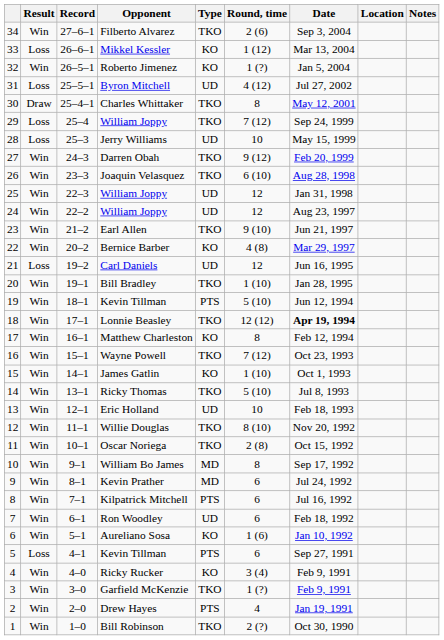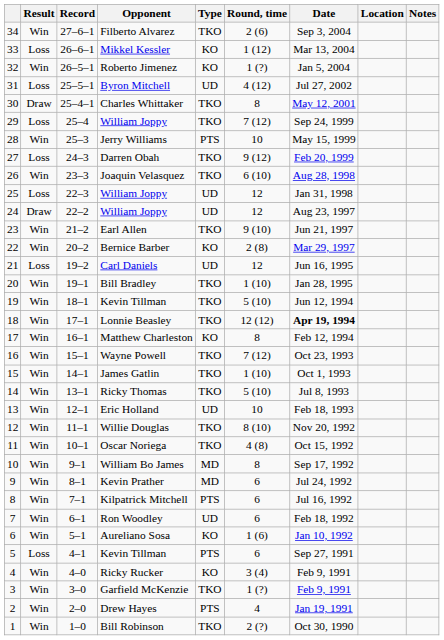 <table class=wikitable style=text-align:center>
 <tr>
 <th></th>
 <th>Result</th>
 <th>Record</th>
 <th>Opponent</th>
 <th>Type</th>
 <th>Round, time</th>
 <th>Date</th>
 <th>Location</th>
 <th>Notes</th>
 </tr>
 <tr>
 <td>34</td>
 <td>Win</td>
 <td>27–6–1</td>
 <td align=left>Filberto Alvarez</td>
 <td>TKO</td>
 <td>2 (6)</td>
 <td>Sep 3, 2004</td>
 <td align=left></td>
 <td align=left></td>
 </tr>
 <tr>
 <td>33</td>
 <td>Loss</td>
 <td>26–6–1</td>
 <td align=left><a href='#'>Mikkel Kessler</a></td>
 <td>KO</td>
 <td>1 (12)</td>
 <td>Mar 13, 2004</td>
 <td align=left></td>
 <td align=left></td>
 </tr>
 <tr>
 <td>32</td>
 <td>Win</td>
 <td>26–5–1</td>
 <td align=left>Roberto Jimenez</td>
 <td>KO</td>
 <td>1 (?)</td>
 <td>Jan 5, 2004</td>
 <td align=left></td>
 <td align=left></td>
 </tr>
 <tr>
 <td>31</td>
 <td>Loss</td>
 <td>25–5–1</td>
 <td align=left><a href='#'>Byron Mitchell</a></td>
 <td>UD</td>
 <td>4 (12)</td>
 <td>Jul 27, 2002</td>
 <td align=left></td>
 <td align=left></td>
 </tr>
 <tr>
 <td>30</td>
 <td>Draw</td>
 <td>25–4–1</td>
 <td align=left>Charles Whittaker</td>
 <td>TKO</td>
 <td>8</td>
 <td><a href='#'>May 12, 2001</a></td>
 <td align=left></td>
 <td align=left></td>
 </tr>
 <tr>
 <td>29</td>
 <td>Loss</td>
 <td>25–4</td>
 <td align=left><a href='#'>William Joppy</a></td>
 <td>TKO</td>
 <td>7 (12)</td>
 <td>Sep 24, 1999</td>
 <td align=left></td>
 <td align=left></td>
 </tr>
 <tr>
 <td>28</td>
-<td>Loss</td>
+<td>Win</td>
 <td>25–3</td>
 <td align=left>Jerry Williams</td>
-<td>UD</td>
+<td>PTS</td>
 <td>10</td>
 <td>May 15, 1999</td>
 <td align=left></td>
 <td align=left></td>
 </tr>
 <tr>
 <td>27</td>
-<td>Win</td>
+<td>Loss</td>
 <td>24–3</td>
 <td align=left>Darren Obah</td>
 <td>TKO</td>
 <td>9 (12)</td>
 <td><a href='#'>Feb 20, 1999</a></td>
 <td align=left></td>
 <td align=left></td>
 </tr>
 <tr>
 <td>26</td>
 <td>Win</td>
 <td>23–3</td>
 <td align=left>Joaquin Velasquez</td>
 <td>TKO</td>
 <td>6 (10)</td>
 <td><a href='#'>Aug 28, 1998</a></td>
 <td align=left></td>
 <td align=left></td>
 </tr>
 <tr>
 <td>25</td>
-<td>Win</td>
+<td>Loss</td>
 <td>22–3</td>
 <td align=left><a href='#'>William Joppy</a></td>
 <td>UD</td>
 <td>12</td>
 <td>Jan 31, 1998</td>
 <td align=left></td>
 <td align=left></td>
 </tr>
 <tr>
 <td>24</td>
-<td>Win</td>
+<td>Draw</td>
 <td>22–2</td>
 <td align=left><a href='#'>William Joppy</a></td>
 <td>UD</td>
 <td>12</td>
 <td>Aug 23, 1997</td>
 <td align=left></td>
 <td align=left></td>
 </tr>
 <tr>
 <td>23</td>
 <td>Win</td>
 <td>21–2</td>
 <td align=left>Earl Allen</td>
 <td>TKO</td>
 <td>9 (10)</td>
 <td>Jun 21, 1997</td>
 <td align=left></td>
 <td align=left></td>
 </tr>
 <tr>
 <td>22</td>
 <td>Win</td>
 <td>20–2</td>
 <td align=left>Bernice Barber</td>
 <td>KO</td>
-<td>4 (8)</td>
+<td>2 (8)</td>
 <td><a href='#'>Mar 29, 1997</a></td>
 <td align=left></td>
 <td align=left></td>
 </tr>
 <tr>
 <td>21</td>
 <td>Loss</td>
 <td>19–2</td>
 <td align=left><a href='#'>Carl Daniels</a></td>
 <td>UD</td>
 <td>12</td>
 <td>Jun 16, 1995</td>
 <td align=left></td>
 <td align=left></td>
 </tr>
 <tr>
 <td>20</td>
 <td>Win</td>
 <td>19–1</td>
 <td align=left>Bill Bradley</td>
 <td>TKO</td>
 <td>1 (10)</td>
 <td>Jan 28, 1995</td>
 <td align=left></td>
 <td align=left></td>
 </tr>
 <tr>
 <td>19</td>
 <td>Win</td>
 <td>18–1</td>
 <td align=left>Kevin Tillman</td>
-<td>PTS</td>
+<td>TKO</td>
 <td>5 (10)</td>
 <td>Jun 12, 1994</td>
 <td align=left></td>
 <td align=left></td>
 </tr>
 <tr>
 <td>18</td>
 <td>Win</td>
 <td>17–1</td>
 <td align=left>Lonnie Beasley</td>
 <td>TKO</td>
 <td>12 (12)</td>
 <td><strong>Apr 19, 1994</strong></td>
 <td align=left></td>
 <td align=left></td>
 </tr>
 <tr>
 <td>17</td>
 <td>Win</td>
 <td>16–1</td>
 <td align=left>Matthew Charleston</td>
 <td>KO</td>
 <td>8</td>
 <td>Feb 12, 1994</td>
 <td align=left></td>
 <td align=left></td>
 </tr>
 <tr>
 <td>16</td>
 <td>Win</td>
 <td>15–1</td>
 <td align=left>Wayne Powell</td>
 <td>TKO</td>
 <td>7 (12)</td>
 <td>Oct 23, 1993</td>
 <td align=left></td>
 <td align=left></td>
 </tr>
 <tr>
 <td>15</td>
 <td>Win</td>
 <td>14–1</td>
 <td align=left>James Gatlin</td>
-<td>KO</td>
+<td>TKO</td>
 <td>1 (10)</td>
 <td>Oct 1, 1993</td>
 <td align=left></td>
 <td align=left></td>
 </tr>
 <tr>
 <td>14</td>
 <td>Win</td>
 <td>13–1</td>
 <td align=left>Ricky Thomas</td>
 <td>TKO</td>
 <td>5 (10)</td>
 <td>Jul 8, 1993</td>
 <td align=left></td>
 <td align=left></td>
 </tr>
 <tr>
 <td>13</td>
 <td>Win</td>
 <td>12–1</td>
 <td align=left>Eric Holland</td>
 <td>UD</td>
 <td>10</td>
 <td>Feb 18, 1993</td>
 <td align=left></td>
 <td align=left></td>
 </tr>
 <tr>
 <td>12</td>
 <td>Win</td>
 <td>11–1</td>
 <td align=left>Willie Douglas</td>
 <td>TKO</td>
 <td>8 (10)</td>
 <td>Nov 20, 1992</td>
 <td align=left></td>
 <td align=left></td>
 </tr>
 <tr>
 <td>11</td>
 <td>Win</td>
 <td>10–1</td>
 <td align=left>Oscar Noriega</td>
 <td>TKO</td>
-<td>2 (8)</td>
+<td>4 (8)</td>
 <td>Oct 15, 1992</td>
 <td align=left></td>
 <td align=left></td>
 </tr>
 <tr>
 <td>10</td>
 <td>Win</td>
 <td>9–1</td>
 <td align=left>William Bo James</td>
 <td>MD</td>
 <td>8</td>
 <td>Sep 17, 1992</td>
 <td align=left></td>
 <td align=left></td>
 </tr>
 <tr>
 <td>9</td>
 <td>Win</td>
 <td>8–1</td>
 <td align=left>Kevin Prather</td>
 <td>MD</td>
 <td>6</td>
 <td>Jul 24, 1992</td>
 <td align=left></td>
 <td align=left></td>
 </tr>
 <tr>
 <td>8</td>
 <td>Win</td>
 <td>7–1</td>
 <td align=left>Kilpatrick Mitchell</td>
 <td>PTS</td>
 <td>6</td>
 <td>Jul 16, 1992</td>
 <td align=left></td>
 <td align=left></td>
 </tr>
 <tr>
 <td>7</td>
 <td>Win</td>
 <td>6–1</td>
 <td align=left>Ron Woodley</td>
 <td>UD</td>
 <td>6</td>
 <td>Feb 18, 1992</td>
 <td align=left></td>
 <td align=left></td>
 </tr>
 <tr>
 <td>6</td>
 <td>Win</td>
 <td>5–1</td>
 <td align=left>Aureliano Sosa</td>
 <td>KO</td>
 <td>1 (6)</td>
 <td><a href='#'>Jan 10, 1992</a></td>
 <td align=left></td>
 <td align=left></td>
 </tr>
 <tr>
 <td>5</td>
 <td>Loss</td>
 <td>4–1</td>
 <td align=left>Kevin Tillman</td>
 <td>PTS</td>
 <td>6</td>
 <td>Sep 27, 1991</td>
 <td align=left></td>
 <td align=left></td>
 </tr>
 <tr>
 <td>4</td>
 <td>Win</td>
 <td>4–0</td>
 <td align=left>Ricky Rucker</td>
 <td>KO</td>
 <td>3 (4)</td>
 <td>Feb 9, 1991</td>
 <td align=left></td>
 <td align=left></td>
 </tr>
 <tr>
 <td>3</td>
 <td>Win</td>
 <td>3–0</td>
 <td align=left>Garfield McKenzie</td>
 <td>TKO</td>
 <td>1 (?)</td>
 <td><a href='#'>Feb 9, 1991</a></td>
 <td align=left></td>
 <td align=left></td>
 </tr>
 <tr>
 <td>2</td>
 <td>Win</td>
 <td>2–0</td>
 <td align=left>Drew Hayes</td>
 <td>PTS</td>
 <td>4</td>
 <td><a href='#'>Jan 19, 1991</a></td>
 <td align=left></td>
 <td align=left></td>
 </tr>
 <tr>
 <td>1</td>
 <td>Win</td>
 <td>1–0</td>
 <td align=left>Bill Robinson</td>
 <td>TKO</td>
 <td>2 (?)</td>
 <td>Oct 30, 1990</td>
 <td align=left></td>
 <td align=left></td>
 </tr>
 </table>
